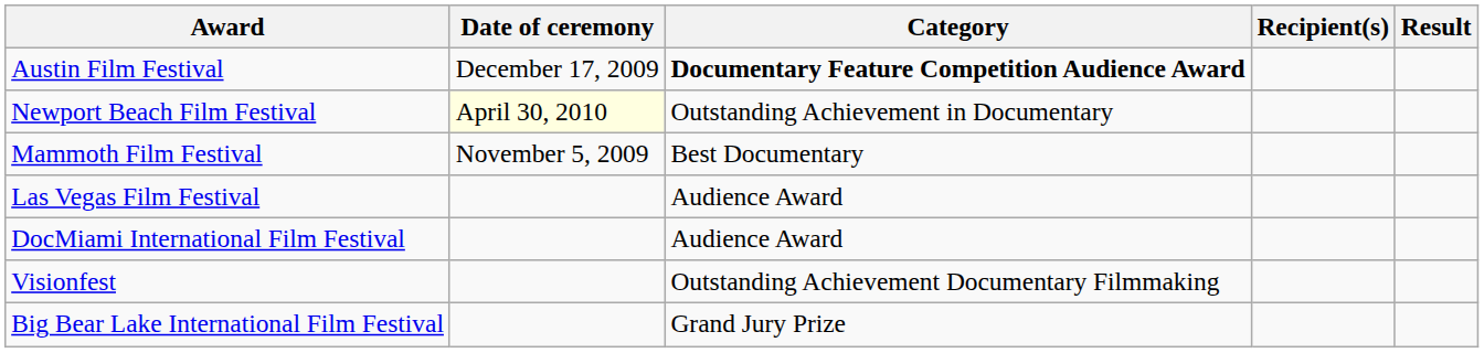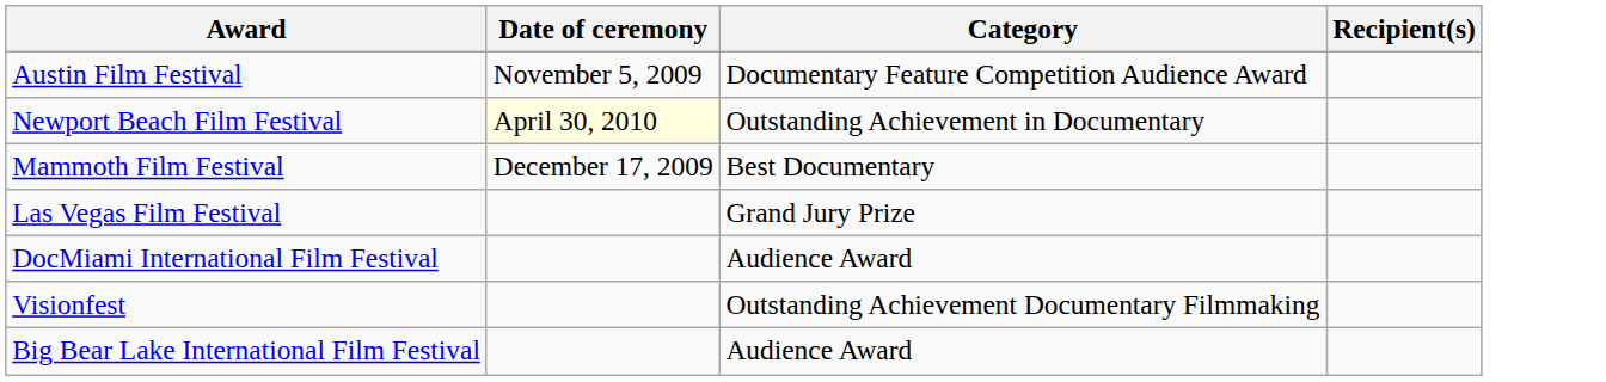 <table class="wikitable" style="font-size: 95%;">
 <tr>
 <th>Award</th>
 <th>Date of ceremony</th>
 <th>Category</th>
 <th>Recipient(s)</th>
-<th>Result</th>
 </tr>
 <tr>
 <td><a href='#'>Austin Film Festival</a></td>
-<td>December 17, 2009</td>
-<td><strong>Documentary Feature Competition Audience Award</strong></td>
-<td></td>
+<td>November 5, 2009</td>
+<td>Documentary Feature Competition Audience Award</td>
 <td></td>
 </tr>
 <tr>
 <td><a href='#'>Newport Beach Film Festival</a></td>
 <td style="background: lightyellow;">April 30, 2010</td>
 <td>Outstanding Achievement in Documentary</td>
 <td></td>
-<td></td>
 </tr>
 <tr>
 <td><a href='#'>Mammoth Film Festival</a></td>
-<td>November 5, 2009</td>
+<td>December 17, 2009</td>
 <td>Best Documentary</td>
-<td></td>
 <td></td>
 </tr>
 <tr>
 <td><a href='#'>Las Vegas Film Festival</a></td>
 <td></td>
-<td>Audience Award</td>
-<td></td>
+<td>Grand Jury Prize</td>
 <td></td>
 </tr>
 <tr>
 <td><a href='#'>DocMiami International Film Festival</a></td>
 <td></td>
 <td>Audience Award</td>
 <td></td>
-<td></td>
 </tr>
 <tr>
 <td><a href='#'>Visionfest</a></td>
 <td></td>
 <td>Outstanding Achievement Documentary Filmmaking</td>
 <td></td>
-<td></td>
 </tr>
 <tr>
 <td><a href='#'>Big Bear Lake International Film Festival</a></td>
 <td></td>
-<td>Grand Jury Prize</td>
-<td></td>
+<td>Audience Award</td>
 <td></td>
 </tr>
 </table>
